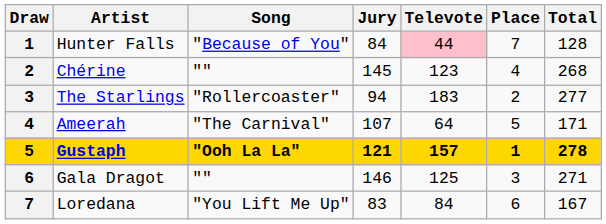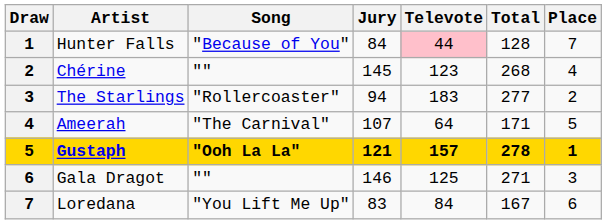 <table class="sortable wikitable plainrowheaders" style="margin: 1em auto 1em auto; text-align:center;">
 <tr>
 <th scope="col">Draw</th>
 <th scope="col">Artist</th>
 <th scope="col">Song</th>
 <th scope="col">Jury</th>
 <th>Televote</th>
+<th scope="col">Total</th>
 <th scope="col">Place</th>
-<th scope="col">Total</th>
 </tr>
 <tr>
 <th scope="row" style="text-align:center;">1</th>
 <td align="left">Hunter Falls</td>
 <td align="left">"<a href='#'>Because of You</a>"</td>
 <td>84</td>
 <td style="background: pink;">44</td>
+<td>128</td>
 <td>7</td>
-<td>128</td>
 </tr>
 <tr>
 <th scope="row" style="text-align:center;">2</th>
 <td align="left"><a href='#'>Chérine</a></td>
 <td align="left">""</td>
 <td>145</td>
 <td>123</td>
+<td>268</td>
 <td>4</td>
-<td>268</td>
 </tr>
 <tr>
 <th scope="row" style="text-align:center;">3</th>
 <td align="left"><a href='#'>The Starlings</a></td>
 <td align="left">"Rollercoaster"</td>
 <td>94</td>
 <td>183</td>
+<td>277</td>
 <td>2</td>
-<td>277</td>
 </tr>
 <tr>
 <th scope="row" style="text-align:center;">4</th>
 <td align="left"><a href='#'>Ameerah</a></td>
 <td align="left">"The Carnival"</td>
 <td>107</td>
 <td>64</td>
+<td>171</td>
 <td>5</td>
-<td>171</td>
 </tr>
 <tr style="font-weight:bold; background:gold;">
 <th scope="row" style="text-align:center; font-weight:bold; background:gold;">5</th>
 <td align="left"><a href='#'>Gustaph</a></td>
 <td align="left">"Ooh La La"</td>
 <td>121</td>
 <td>157</td>
+<td>278</td>
 <td>1</td>
-<td>278</td>
 </tr>
 <tr>
 <th scope="row" style="text-align:center;">6</th>
 <td align="left">Gala Dragot</td>
 <td align="left">""</td>
 <td>146</td>
 <td>125</td>
+<td>271</td>
 <td>3</td>
-<td>271</td>
 </tr>
 <tr>
 <th scope="row" style="text-align:center;">7</th>
 <td align="left">Loredana</td>
 <td align="left">"You Lift Me Up"</td>
 <td>83</td>
 <td>84</td>
+<td>167</td>
 <td>6</td>
-<td>167</td>
 </tr>
 </table>
